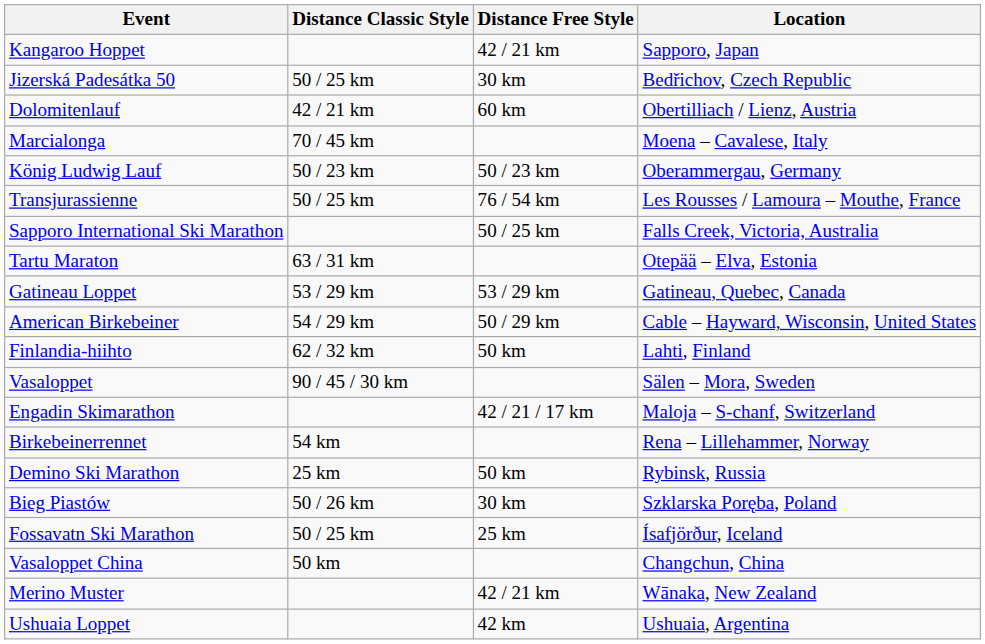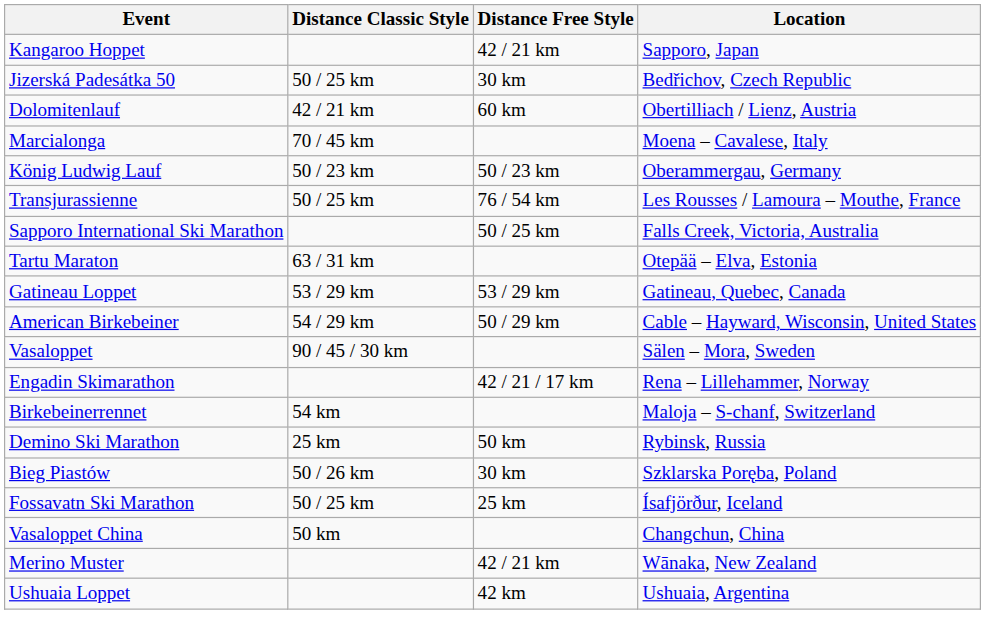 <table class="wikitable">
 <tr>
 <th>Event</th>
 <th>Distance Classic Style</th>
 <th>Distance Free Style</th>
 <th>Location</th>
 </tr>
 <tr>
 <td> <a href='#'>Kangaroo Hoppet</a></td>
 <td></td>
 <td>42 / 21 km</td>
 <td><a href='#'>Sapporo</a>, <a href='#'>Japan</a></td>
 </tr>
 <tr>
 <td> <a href='#'>Jizerská Padesátka 50</a></td>
 <td>50 / 25 km</td>
 <td>30 km</td>
 <td><a href='#'>Bedřichov</a>, <a href='#'>Czech Republic</a></td>
 </tr>
 <tr>
 <td> <a href='#'>Dolomitenlauf</a></td>
 <td>42 / 21 km</td>
 <td>60 km</td>
 <td><a href='#'>Obertilliach</a> / <a href='#'>Lienz</a>, <a href='#'>Austria</a></td>
 </tr>
 <tr>
 <td> <a href='#'>Marcialonga</a></td>
 <td>70 / 45 km</td>
 <td></td>
 <td><a href='#'>Moena</a> – <a href='#'>Cavalese</a>, <a href='#'>Italy</a></td>
 </tr>
 <tr>
 <td> <a href='#'>König Ludwig Lauf</a></td>
 <td>50 / 23 km</td>
 <td>50 / 23 km</td>
 <td><a href='#'>Oberammergau</a>, <a href='#'>Germany</a></td>
 </tr>
 <tr>
 <td> <a href='#'>Transjurassienne</a></td>
 <td>50 / 25 km</td>
 <td>76 / 54 km</td>
 <td><a href='#'>Les Rousses</a> / <a href='#'>Lamoura</a> – <a href='#'>Mouthe</a>, <a href='#'>France</a></td>
 </tr>
 <tr>
 <td> <a href='#'>Sapporo International Ski Marathon</a></td>
 <td></td>
 <td>50 / 25 km</td>
 <td><a href='#'>Falls Creek, Victoria, Australia</a></td>
 </tr>
 <tr>
 <td> <a href='#'>Tartu Maraton</a></td>
 <td>63 / 31 km</td>
 <td></td>
 <td><a href='#'>Otepää</a> – <a href='#'>Elva</a>, <a href='#'>Estonia</a></td>
 </tr>
 <tr>
 <td> <a href='#'>Gatineau Loppet</a></td>
 <td>53 / 29 km</td>
 <td>53 / 29 km</td>
 <td><a href='#'>Gatineau, Quebec</a>, <a href='#'>Canada</a></td>
 </tr>
 <tr>
 <td> <a href='#'>American Birkebeiner</a></td>
 <td>54 / 29  km</td>
 <td>50 / 29 km</td>
 <td><a href='#'>Cable</a> – <a href='#'>Hayward, Wisconsin</a>, <a href='#'>United States</a></td>
 </tr>
 <tr>
-<td> <a href='#'>Finlandia-hiihto</a></td>
-<td>62 / 32 km</td>
-<td>50 km</td>
-<td><a href='#'>Lahti</a>, <a href='#'>Finland</a></td>
-</tr>
-<tr>
 <td> <a href='#'>Vasaloppet</a></td>
 <td>90 / 45 / 30 km</td>
 <td></td>
 <td><a href='#'>Sälen</a> – <a href='#'>Mora</a>, <a href='#'>Sweden</a></td>
 </tr>
 <tr>
 <td> <a href='#'>Engadin Skimarathon</a></td>
 <td></td>
 <td>42 / 21 / 17 km</td>
-<td><a href='#'>Maloja</a> – <a href='#'>S-chanf</a>, <a href='#'>Switzerland</a></td>
+<td><a href='#'>Rena</a> – <a href='#'>Lillehammer</a>, <a href='#'>Norway</a></td>
 </tr>
 <tr>
 <td> <a href='#'>Birkebeinerrennet</a></td>
 <td>54 km</td>
 <td></td>
-<td><a href='#'>Rena</a> – <a href='#'>Lillehammer</a>, <a href='#'>Norway</a></td>
+<td><a href='#'>Maloja</a> – <a href='#'>S-chanf</a>, <a href='#'>Switzerland</a></td>
 </tr>
 <tr>
 <td> <a href='#'>Demino Ski Marathon</a></td>
 <td>25 km</td>
 <td>50 km</td>
 <td><a href='#'>Rybinsk</a>, <a href='#'>Russia</a></td>
 </tr>
 <tr>
 <td> <a href='#'>Bieg Piastów</a></td>
 <td>50 / 26 km</td>
 <td>30 km</td>
 <td><a href='#'>Szklarska Poręba</a>, <a href='#'>Poland</a></td>
 </tr>
 <tr>
 <td> <a href='#'>Fossavatn Ski Marathon</a></td>
 <td>50 / 25 km</td>
 <td>25 km</td>
 <td><a href='#'>Ísafjörður</a>, <a href='#'>Iceland</a></td>
 </tr>
 <tr>
 <td> <a href='#'>Vasaloppet China</a></td>
 <td>50 km</td>
 <td></td>
 <td><a href='#'>Changchun</a>, <a href='#'>China</a></td>
 </tr>
 <tr>
 <td> <a href='#'>Merino Muster</a></td>
 <td></td>
 <td>42 / 21 km</td>
 <td><a href='#'>Wānaka</a>, <a href='#'>New Zealand</a></td>
 </tr>
 <tr>
 <td> <a href='#'>Ushuaia Loppet</a></td>
 <td></td>
 <td>42 km</td>
 <td><a href='#'>Ushuaia</a>, <a href='#'>Argentina</a></td>
 </tr>
 </table>
